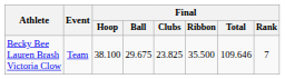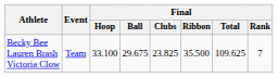 <table class=wikitable style="font-size:90%">
 <tr>
 <th rowspan="2">Athlete</th>
 <th rowspan="2">Event</th>
 <th colspan=6>Final</th>
 </tr>
 <tr style="font-size:95%">
 <th>Hoop</th>
 <th>Ball</th>
 <th>Clubs</th>
 <th>Ribbon</th>
 <th>Total</th>
 <th>Rank</th>
 </tr>
 <tr align=center>
 <td align=left><a href='#'>Becky Bee</a><br><a href='#'>Lauren Brash</a><br><a href='#'>Victoria Clow</a></td>
 <td><a href='#'>Team</a></td>
-<td>38.100</td>
+<td>33.100</td>
 <td>29.675</td>
 <td>23.825</td>
 <td>35.500</td>
-<td>109.646</td>
+<td>109.625</td>
 <td>7</td>
 </tr>
 </table>
